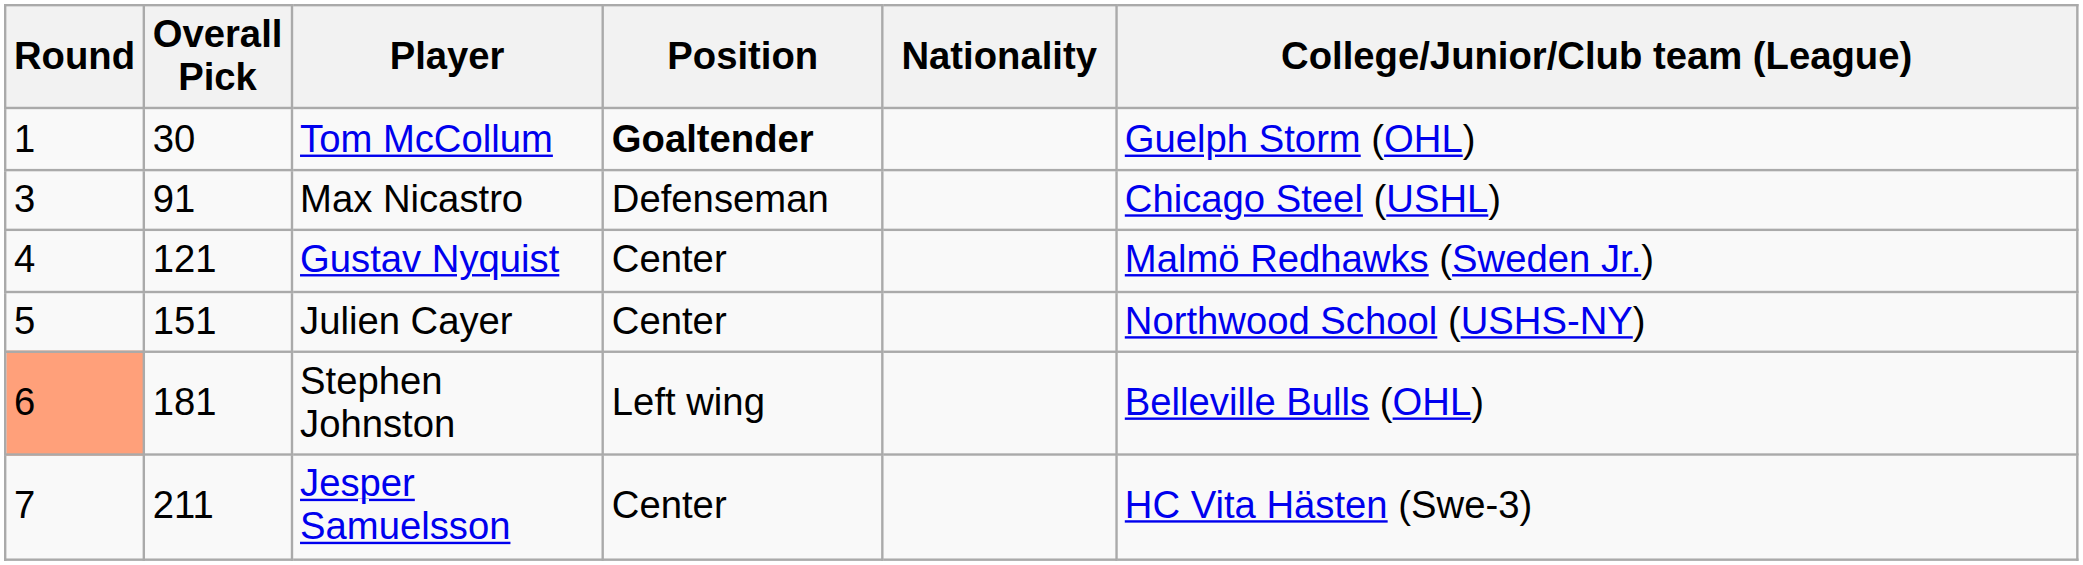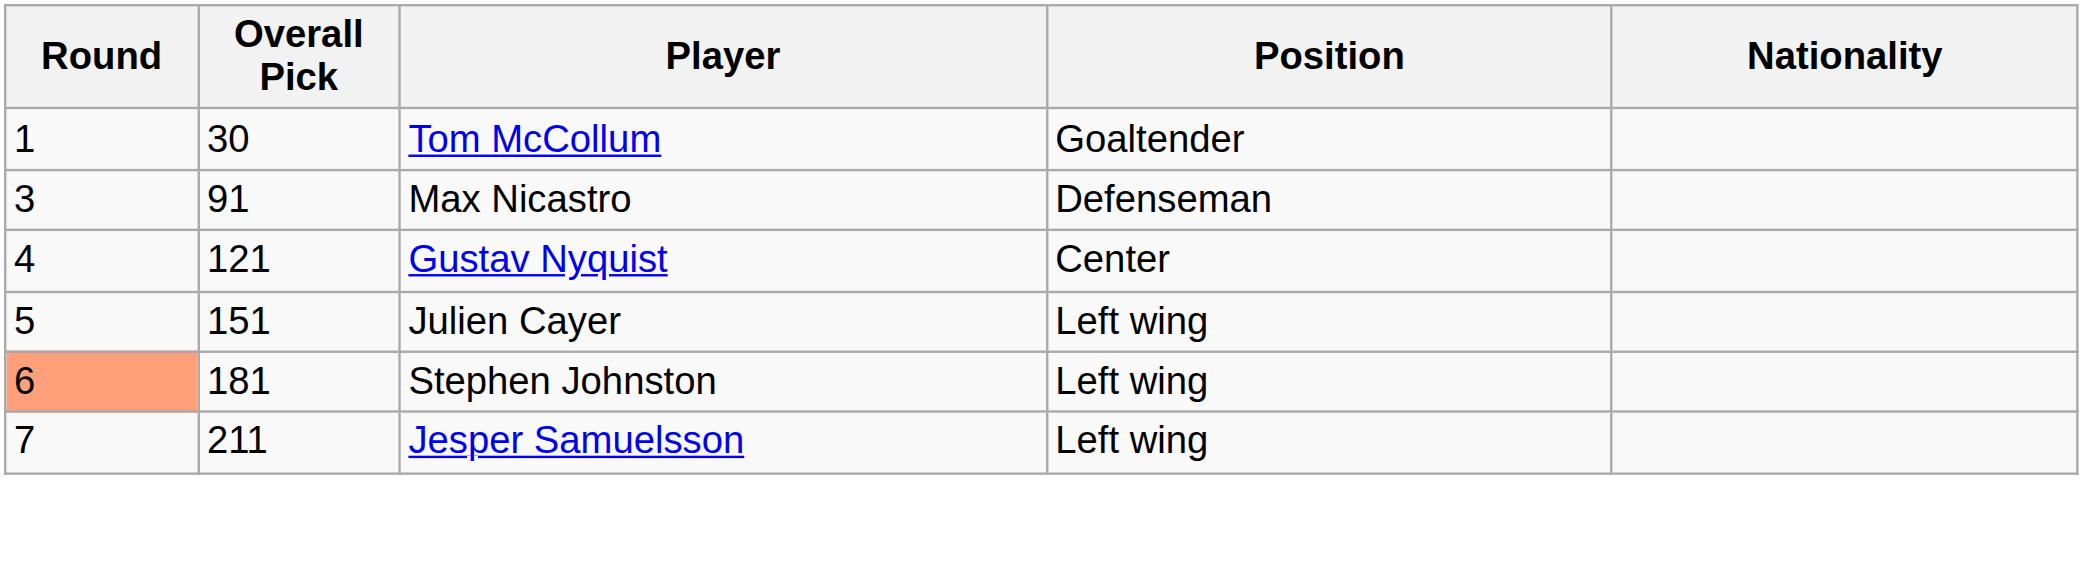 <table class="wikitable">
 <tr>
 <th bgcolor="#DDDDFF" width="2.75%">Round</th>
 <th bgcolor="#DDDDFF" width="2.75%">Overall Pick</th>
 <th bgcolor="#DDDDFF" width="16.0%">Player</th>
 <th bgcolor="#DDDDFF" width="14.0%">Position</th>
 <th bgcolor="#DDDDFF" width="11.5%">Nationality</th>
-<th bgcolor="#DDDDFF" width="100.0%">College/Junior/Club team (League)</th>
 </tr>
 <tr>
 <td>1</td>
 <td>30</td>
 <td><a href='#'>Tom McCollum</a></td>
-<td><strong>Goaltender</strong></td>
+<td>Goaltender</td>
 <td></td>
-<td><a href='#'>Guelph Storm</a> (<a href='#'>OHL</a>)</td>
 </tr>
 <tr>
 <td>3</td>
 <td>91</td>
 <td>Max Nicastro</td>
 <td>Defenseman</td>
 <td></td>
-<td><a href='#'>Chicago Steel</a> (<a href='#'>USHL</a>)</td>
 </tr>
 <tr>
 <td>4</td>
 <td>121</td>
 <td><a href='#'>Gustav Nyquist</a></td>
 <td>Center</td>
 <td></td>
-<td><a href='#'>Malmö Redhawks</a> (<a href='#'>Sweden Jr.</a>)</td>
 </tr>
 <tr>
 <td>5</td>
 <td>151</td>
 <td>Julien Cayer</td>
-<td>Center</td>
+<td>Left wing</td>
 <td></td>
-<td><a href='#'>Northwood School</a> (<a href='#'>USHS-NY</a>)</td>
 </tr>
 <tr>
 <td style="background: lightsalmon;">6</td>
 <td>181</td>
 <td>Stephen Johnston</td>
 <td>Left wing</td>
 <td></td>
-<td><a href='#'>Belleville Bulls</a> (<a href='#'>OHL</a>)</td>
 </tr>
 <tr>
 <td>7</td>
 <td>211</td>
 <td><a href='#'>Jesper Samuelsson</a></td>
-<td>Center</td>
+<td>Left wing</td>
 <td></td>
-<td><a href='#'>HC Vita Hästen</a> (Swe-3)</td>
 </tr>
 </table>
